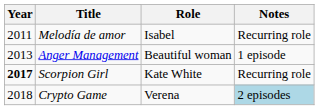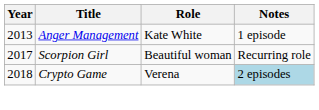 <table class="wikitable">
 <tr>
 <th>Year</th>
 <th>Title</th>
 <th>Role</th>
 <th>Notes</th>
 </tr>
 <tr>
-<td>2011</td>
-<td><em>Melodía de amor</em></td>
-<td>Isabel</td>
-<td>Recurring role</td>
-</tr>
-<tr>
 <td>2013</td>
 <td><em><a href='#'>Anger Management</a></em></td>
-<td>Beautiful woman</td>
+<td>Kate White</td>
 <td>1 episode</td>
 </tr>
 <tr>
-<td><strong>2017</strong></td>
+<td>2017</td>
 <td><em>Scorpion Girl</em></td>
-<td>Kate White</td>
+<td>Beautiful woman</td>
 <td>Recurring role</td>
 </tr>
 <tr>
 <td>2018</td>
 <td><em>Crypto Game</em></td>
 <td>Verena</td>
 <td style="background: lightblue;">2 episodes</td>
 </tr>
 </table>
